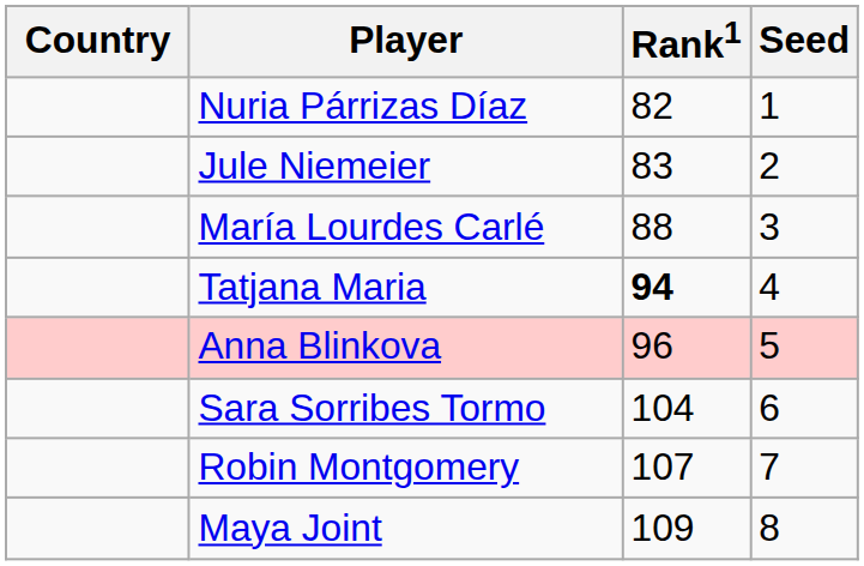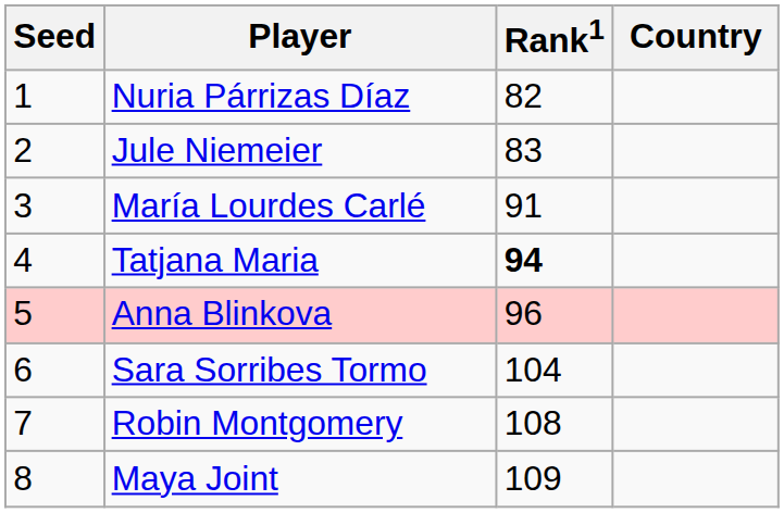 <table class="sortable wikitable">
 <tr>
-<th width="70">Country</th>
+<th>Seed</th>
 <th width="175">Player</th>
 <th>Rank<sup>1</sup></th>
-<th>Seed</th>
+<th width="70">Country</th>
 </tr>
 <tr>
-<td></td>
+<td>1</td>
 <td><a href='#'>Nuria Párrizas Díaz</a></td>
 <td>82</td>
-<td>1</td>
+<td></td>
 </tr>
 <tr>
-<td></td>
+<td>2</td>
 <td><a href='#'>Jule Niemeier</a></td>
 <td>83</td>
-<td>2</td>
+<td></td>
 </tr>
 <tr>
+<td>3</td>
+<td><a href='#'>María Lourdes Carlé</a></td>
+<td>91</td>
 <td></td>
-<td><a href='#'>María Lourdes Carlé</a></td>
-<td>88</td>
-<td>3</td>
 </tr>
 <tr>
-<td></td>
+<td>4</td>
 <td><a href='#'>Tatjana Maria</a></td>
 <td><strong>94</strong></td>
-<td>4</td>
+<td></td>
 </tr>
 <tr style="background:#fcc;">
-<td></td>
+<td>5</td>
 <td><a href='#'>Anna Blinkova</a></td>
 <td>96</td>
-<td>5</td>
+<td></td>
 </tr>
 <tr>
-<td></td>
+<td>6</td>
 <td><a href='#'>Sara Sorribes Tormo</a></td>
 <td>104</td>
-<td>6</td>
+<td></td>
 </tr>
 <tr>
+<td>7</td>
+<td><a href='#'>Robin Montgomery</a></td>
+<td>108</td>
 <td></td>
-<td><a href='#'>Robin Montgomery</a></td>
-<td>107</td>
-<td>7</td>
 </tr>
 <tr>
-<td></td>
+<td>8</td>
 <td><a href='#'>Maya Joint</a></td>
 <td>109</td>
-<td>8</td>
+<td></td>
 </tr>
 </table>
